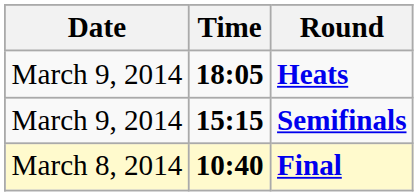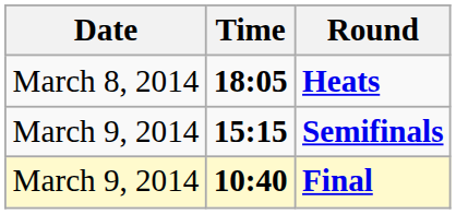 <table class="wikitable">
 <tr>
 <th>Date</th>
 <th>Time</th>
 <th>Round</th>
 </tr>
 <tr>
-<td>March 9, 2014</td>
+<td>March 8, 2014</td>
 <td><strong>18:05</strong></td>
 <td><strong><a href='#'>Heats</a></strong></td>
 </tr>
 <tr>
 <td>March 9, 2014</td>
 <td><strong>15:15</strong></td>
 <td><strong><a href='#'>Semifinals</a></strong></td>
 </tr>
 <tr style=background:lemonchiffon>
-<td>March 8, 2014</td>
+<td>March 9, 2014</td>
 <td><strong>10:40</strong></td>
 <td><strong><a href='#'>Final</a></strong></td>
 </tr>
 </table>
